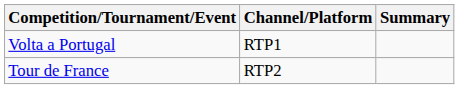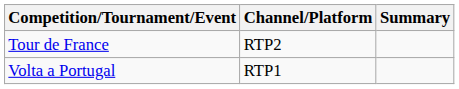 <table class="wikitable">
 <tr>
 <th>Competition/Tournament/Event</th>
 <th>Channel/Platform</th>
 <th>Summary</th>
 </tr>
 <tr>
+<td><a href='#'>Tour de France</a></td>
+<td>RTP2</td>
+<td></td>
+</tr>
+<tr>
 <td><a href='#'>Volta a Portugal</a></td>
 <td>RTP1</td>
 <td></td>
 </tr>
-<tr>
-<td><a href='#'>Tour de France</a></td>
-<td>RTP2</td>
-<td></td>
-</tr>
 </table>
